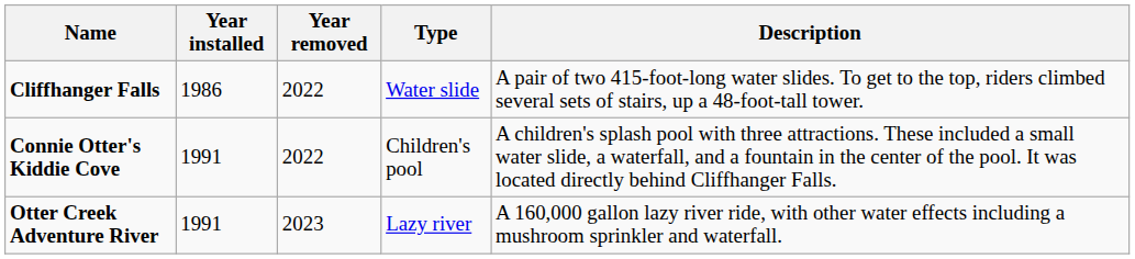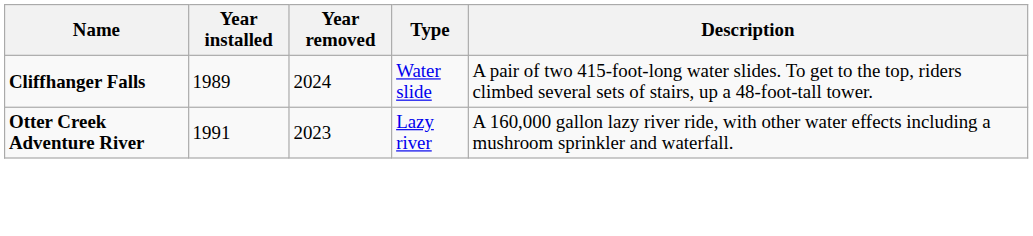 <table class="wikitable">
 <tr>
 <th>Name</th>
 <th>Year installed</th>
 <th>Year removed</th>
 <th>Type</th>
 <th>Description</th>
 </tr>
 <tr>
 <td><strong>Cliffhanger Falls</strong></td>
-<td>1986</td>
-<td>2022</td>
+<td>1989</td>
+<td>2024</td>
 <td><a href='#'>Water slide</a></td>
 <td>A pair of two 415-foot-long water slides. To get to the top, riders climbed several sets of stairs, up a 48-foot-tall tower.</td>
-</tr>
-<tr>
-<td><strong>Connie Otter's Kiddie Cove</strong></td>
-<td>1991</td>
-<td>2022</td>
-<td>Children's pool</td>
-<td>A children's splash pool with three attractions. These included a small water slide, a waterfall, and a fountain in the center of the pool. It was located directly behind Cliffhanger Falls.</td>
 </tr>
 <tr>
 <td><strong>Otter Creek Adventure River</strong></td>
 <td>1991</td>
 <td>2023</td>
 <td><a href='#'>Lazy river</a></td>
 <td>A 160,000 gallon lazy river ride, with other water effects including a mushroom sprinkler and waterfall.</td>
 </tr>
 </table>
